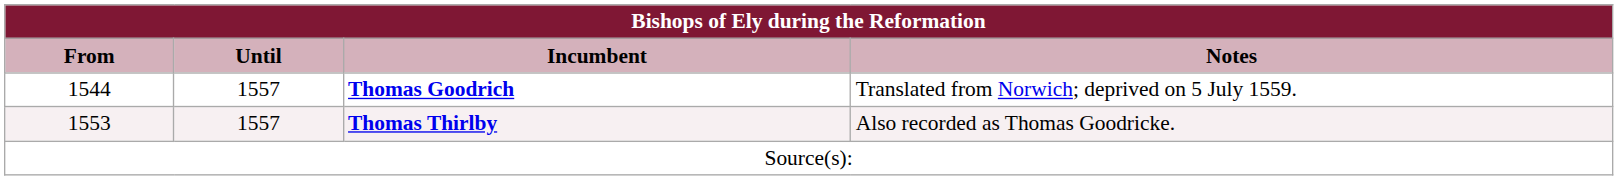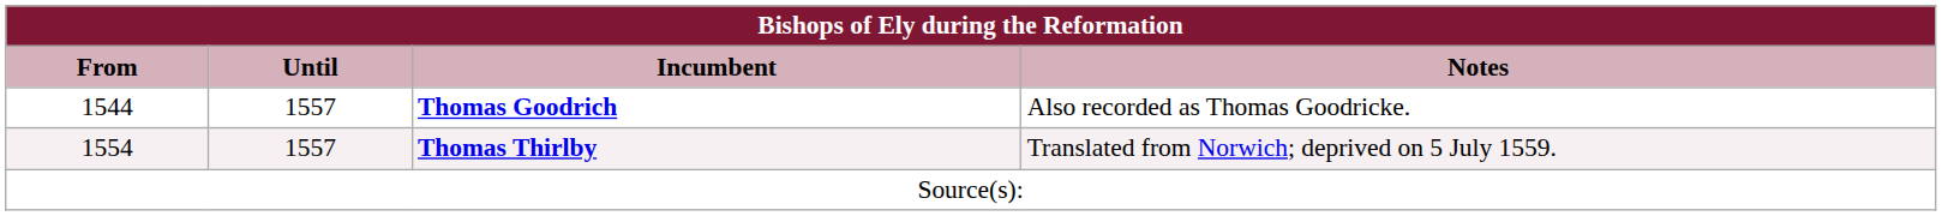 <table class="wikitable" style="width:95%;" border="1" cellpadding="2">
 <tr>
 <th colspan="4" style="background-color: #7F1734; color: white;">Bishops of Ely during the Reformation</th>
 </tr>
 <tr valign=center>
 <th style="background-color:#D4B1BB" width="10%">From</th>
 <th style="background-color:#D4B1BB" width="10%">Until</th>
 <th style="background-color:#D4B1BB" width="30%">Incumbent</th>
 <th style="background-color:#D4B1BB" width="45%">Notes</th>
 </tr>
 <tr valign=top bgcolor="white">
 <td align="center">1544</td>
 <td align="center">1557</td>
 <td> <strong><a href='#'>Thomas Goodrich</a></strong></td>
-<td>Translated from <a href='#'>Norwich</a>; deprived on 5 July 1559.</td>
+<td>Also recorded as Thomas Goodricke.</td>
 </tr>
 <tr valign=top bgcolor="#F7F0F2">
-<td align="center">1553</td>
+<td align="center">1554</td>
 <td align="center">1557</td>
 <td><strong><a href='#'>Thomas Thirlby</a></strong></td>
-<td>Also recorded as Thomas Goodricke.</td>
+<td>Translated from <a href='#'>Norwich</a>; deprived on 5 July 1559.</td>
 </tr>
 <tr valign=top bgcolor="white">
 <td align=center colspan="4">Source(s):</td>
 </tr>
 </table>
